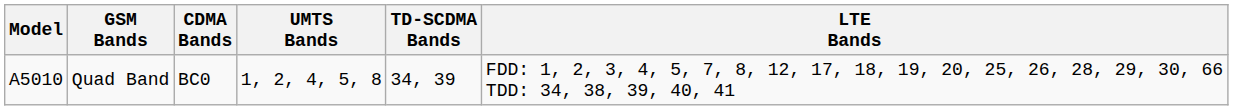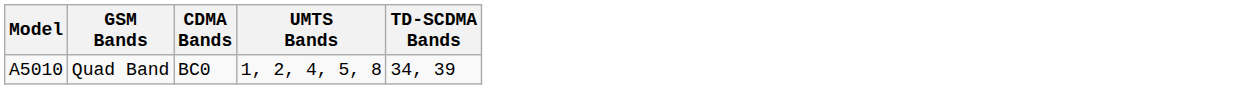 <table class="wikitable">
 <tr>
 <th>Model</th>
 <th>GSM<br>Bands</th>
 <th>CDMA<br>Bands</th>
 <th>UMTS<br>Bands</th>
 <th>TD-SCDMA<br>Bands</th>
-<th>LTE<br>Bands</th>
 </tr>
 <tr>
 <td>A5010</td>
 <td>Quad Band</td>
 <td>BC0</td>
 <td>1, 2, 4, 5, 8</td>
 <td>34, 39</td>
-<td>FDD: 1, 2, 3, 4, 5, 7, 8, 12, 17, 18, 19, 20, 25, 26, 28, 29, 30, 66<br>TDD: 34, 38, 39, 40, 41</td>
 </tr>
 </table>
